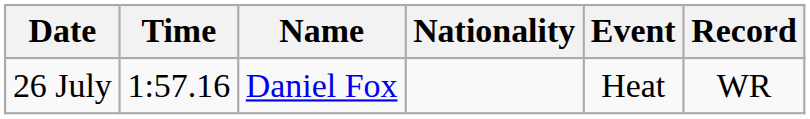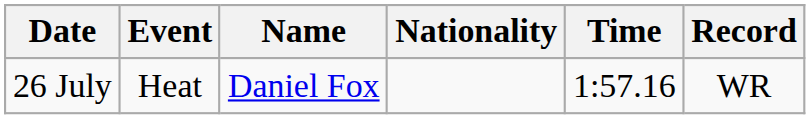 <table class=wikitable style=text-align:center>
 <tr>
 <th>Date</th>
-<th>Time</th>
+<th>Event</th>
 <th>Name</th>
 <th>Nationality</th>
-<th>Event</th>
+<th>Time</th>
 <th>Record</th>
 </tr>
 <tr>
 <td>26 July</td>
-<td>1:57.16</td>
+<td>Heat</td>
 <td align=left><a href='#'>Daniel Fox</a></td>
 <td align=left></td>
-<td>Heat</td>
+<td>1:57.16</td>
 <td>WR</td>
 </tr>
 </table>
